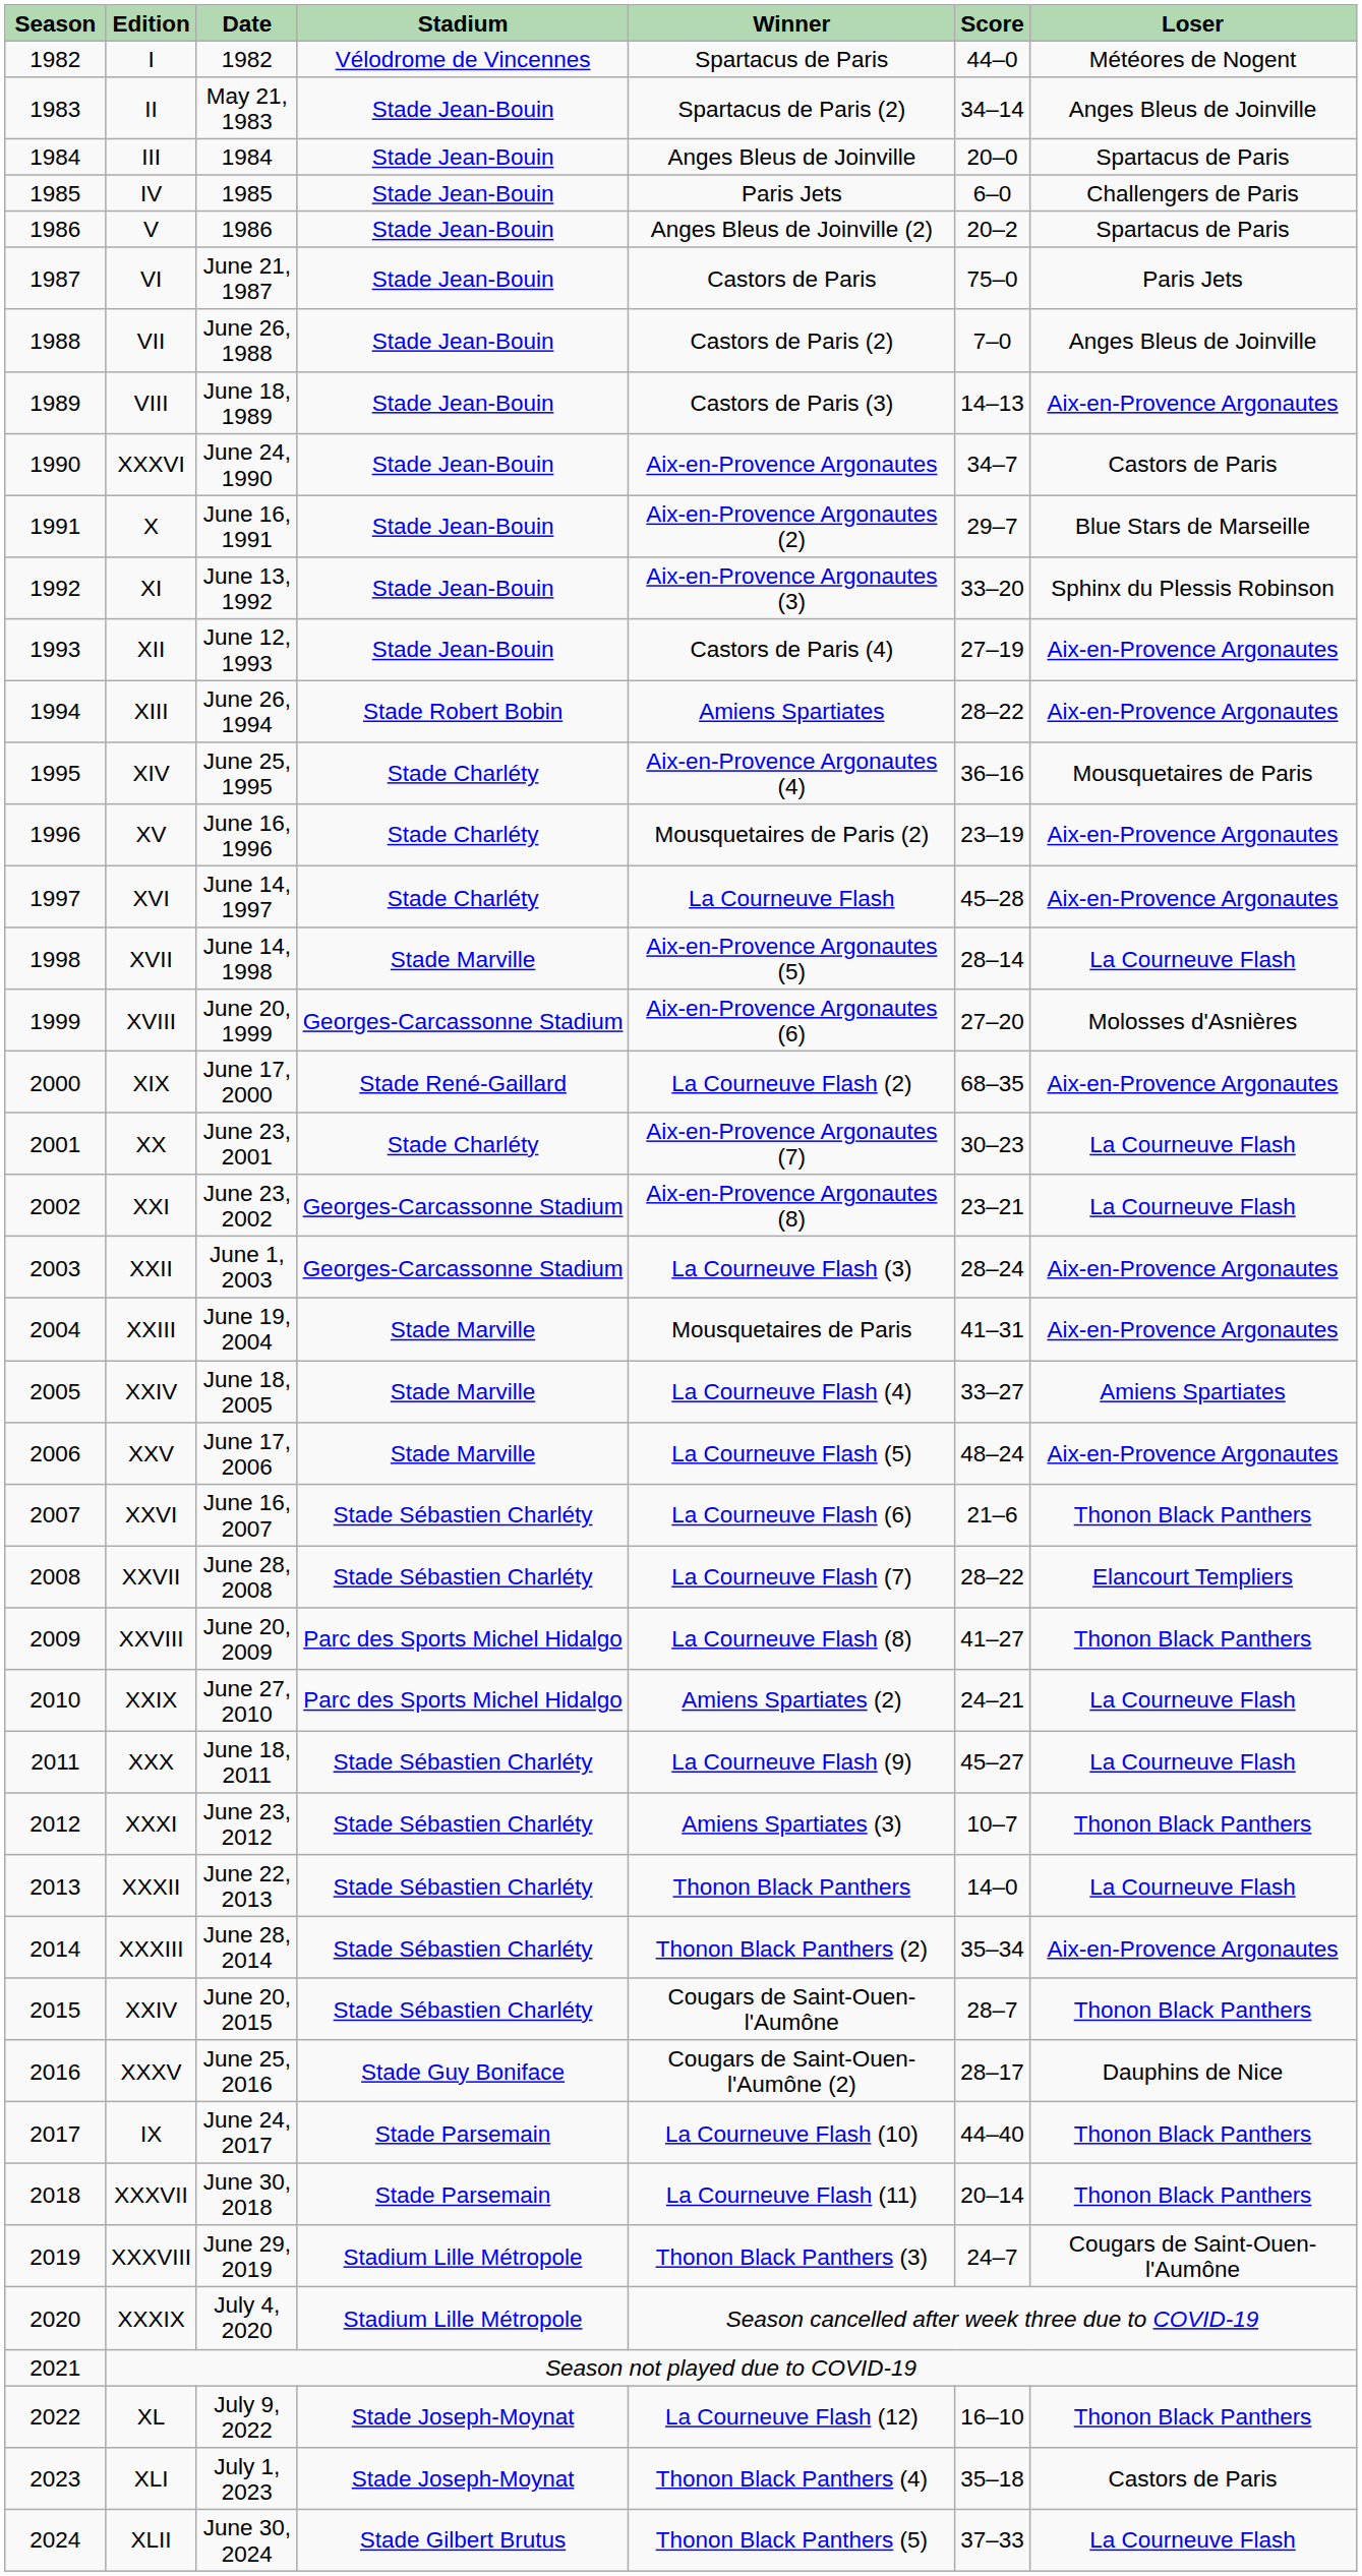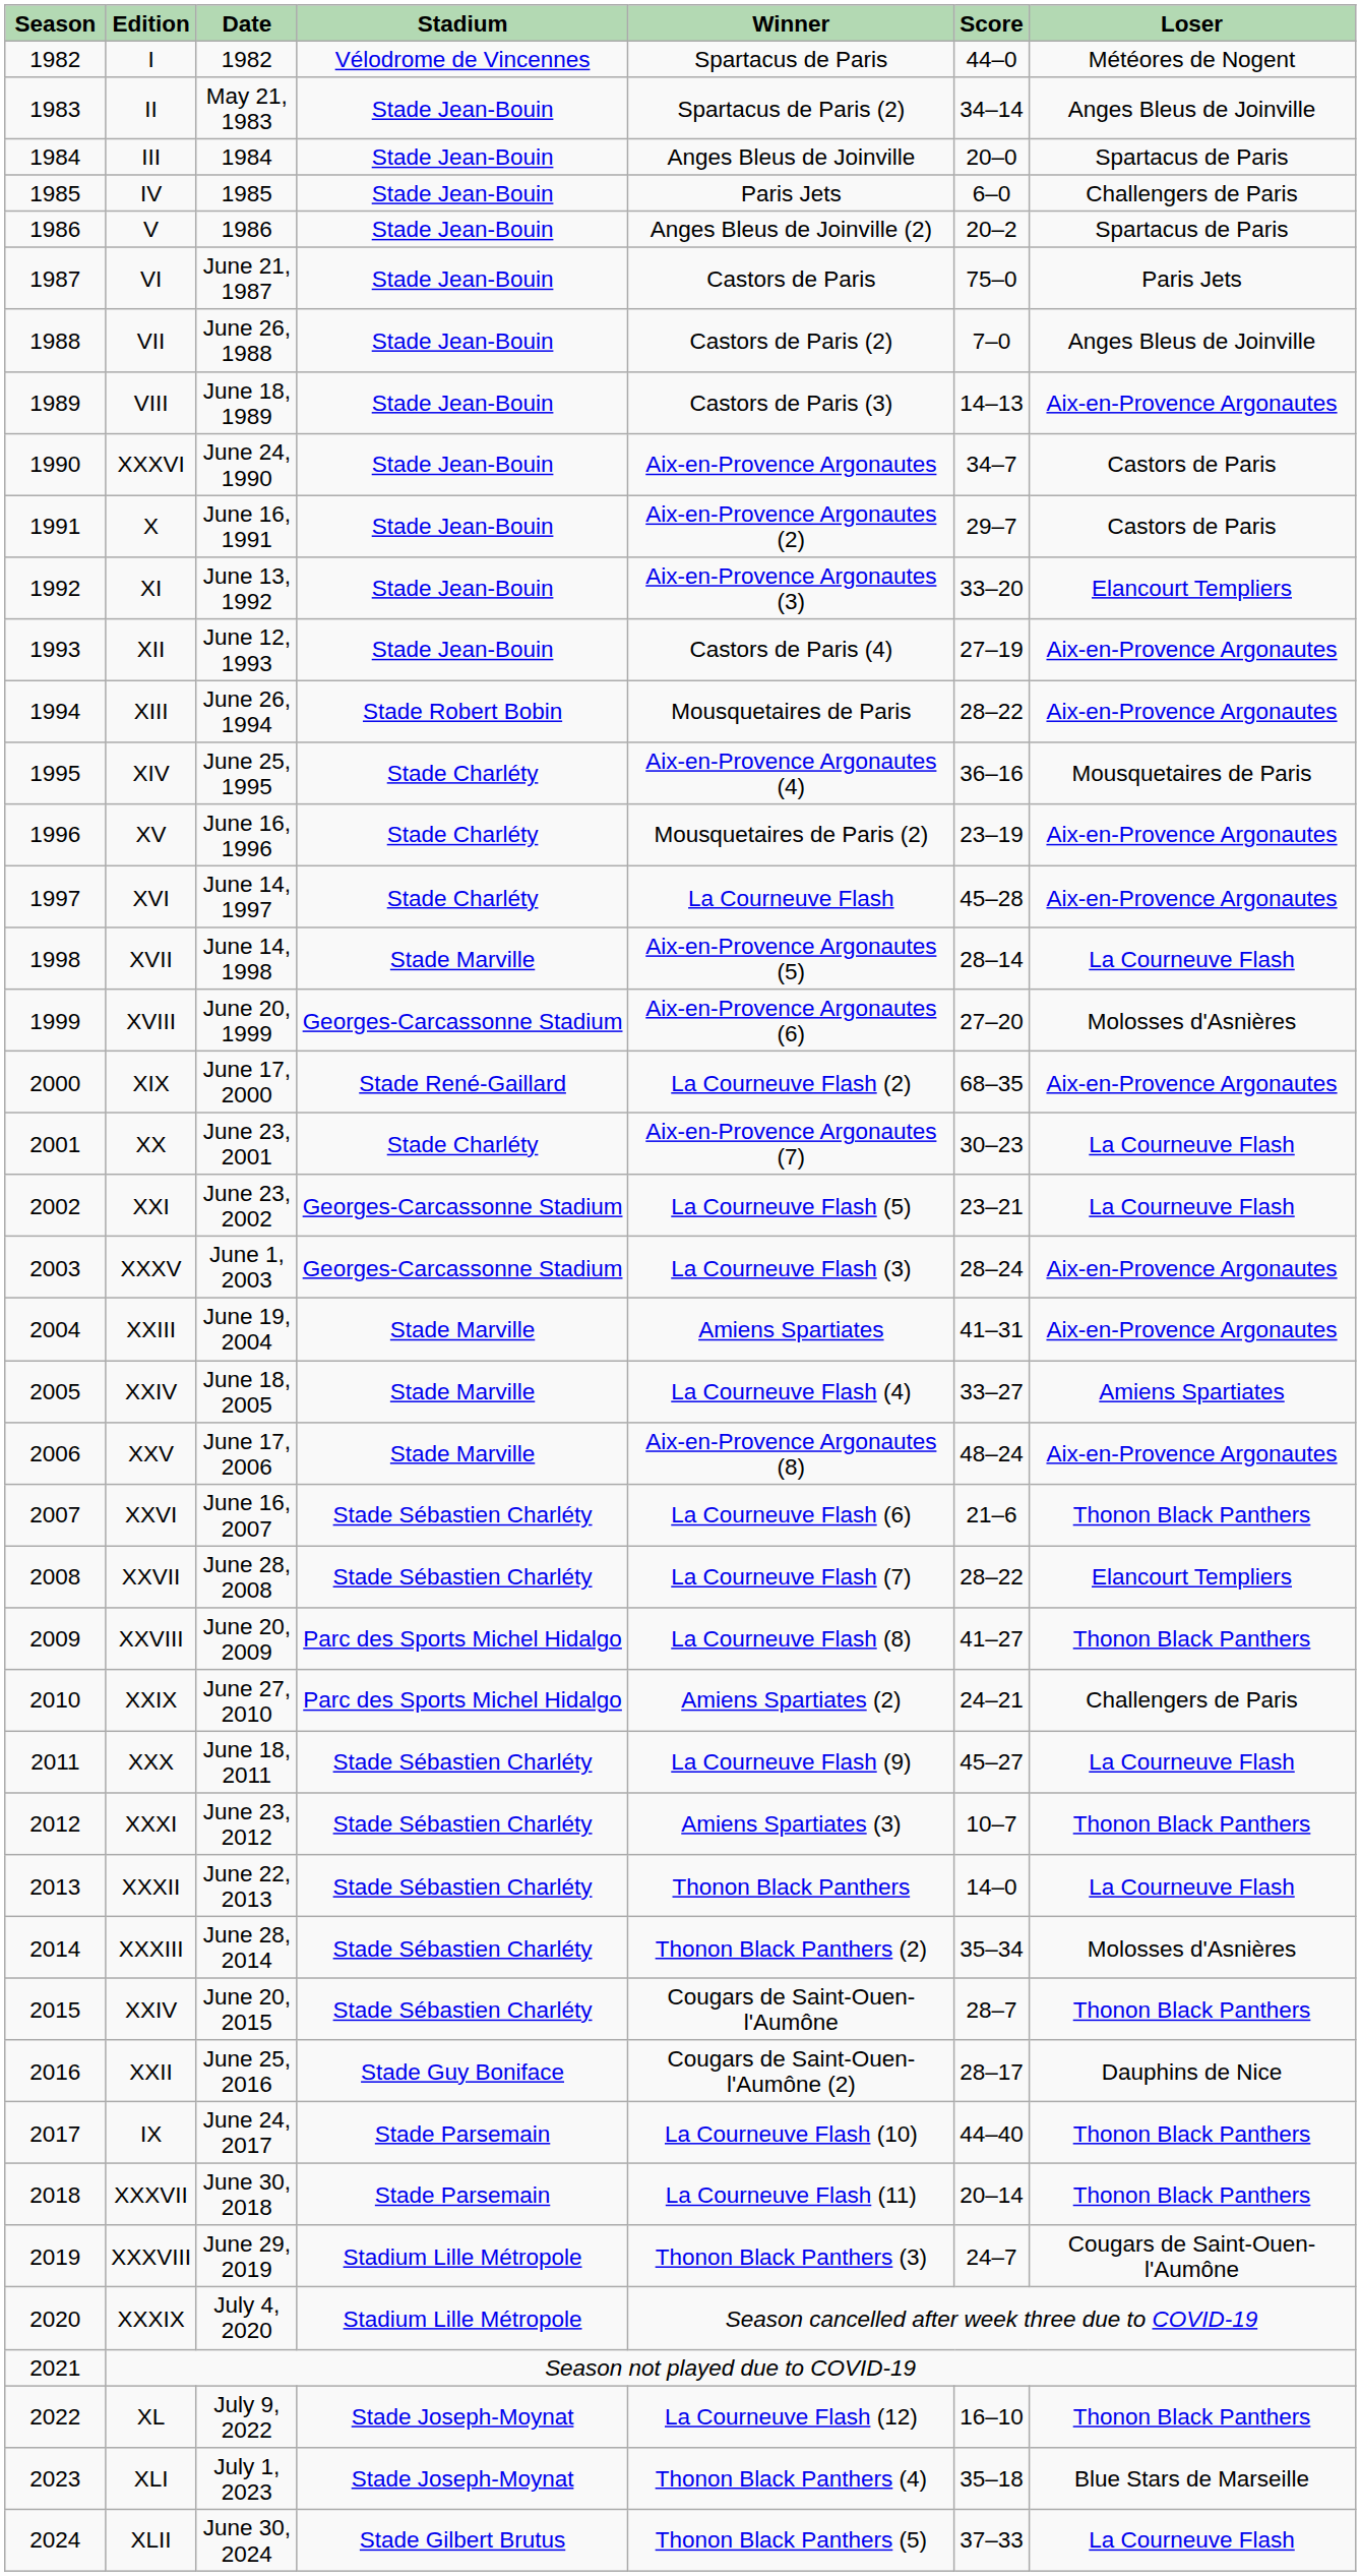 <table class="wikitable sortable" style="font-size:95%; text-align:center;">
 <tr>
 <th scope="col" style="background-color:#B3D9B3; width:60px">Season</th>
 <th scope="col" style="background-color:#B3D9B3;" width="10">Edition</th>
 <th scope="col" style="background-color:#B3D9B3;" width="60">Date</th>
 <th scope="col" style="background-color:#B3D9B3;">Stadium</th>
 <th scope="col" style="background-color:#B3D9B3;" width="210">Winner</th>
 <th scope="col" style="background-color:#B3D9B3;" width="40">Score</th>
 <th scope="col" style="background-color:#B3D9B3;" width="210">Loser</th>
 </tr>
 <tr>
 <td>1982</td>
 <td>I</td>
 <td>1982</td>
 <td><a href='#'>Vélodrome de Vincennes</a></td>
 <td>Spartacus de Paris</td>
 <td style="text-align:center">44–0</td>
 <td>Météores de Nogent</td>
 </tr>
 <tr>
 <td>1983</td>
 <td>II</td>
 <td>May 21, 1983</td>
 <td><a href='#'>Stade Jean-Bouin</a></td>
 <td>Spartacus de Paris (2)</td>
 <td style="text-align:center">34–14</td>
 <td>Anges Bleus de Joinville</td>
 </tr>
 <tr>
 <td>1984</td>
 <td>III</td>
 <td>1984</td>
 <td><a href='#'>Stade Jean-Bouin</a></td>
 <td>Anges Bleus de Joinville</td>
 <td style="text-align:center">20–0</td>
 <td>Spartacus de Paris</td>
 </tr>
 <tr>
 <td>1985</td>
 <td>IV</td>
 <td>1985</td>
 <td><a href='#'>Stade Jean-Bouin</a></td>
 <td>Paris Jets</td>
 <td align="center">6–0</td>
 <td>Challengers de Paris</td>
 </tr>
 <tr>
 <td>1986</td>
 <td>V</td>
 <td>1986</td>
 <td><a href='#'>Stade Jean-Bouin</a></td>
 <td>Anges Bleus de Joinville (2)</td>
 <td align="center">20–2</td>
 <td>Spartacus de Paris</td>
 </tr>
 <tr>
 <td>1987</td>
 <td>VI</td>
 <td>June 21, 1987</td>
 <td><a href='#'>Stade Jean-Bouin</a></td>
 <td>Castors de Paris</td>
 <td style="text-align:center">75–0</td>
 <td>Paris Jets</td>
 </tr>
 <tr>
 <td>1988</td>
 <td>VII</td>
 <td>June 26, 1988</td>
 <td><a href='#'>Stade Jean-Bouin</a></td>
 <td>Castors de Paris (2)</td>
 <td style="text-align:center">7–0</td>
 <td>Anges Bleus de Joinville</td>
 </tr>
 <tr>
 <td>1989</td>
 <td>VIII</td>
 <td>June 18, 1989</td>
 <td><a href='#'>Stade Jean-Bouin</a></td>
 <td>Castors de Paris (3)</td>
 <td align="center">14–13</td>
 <td><a href='#'>Aix-en-Provence Argonautes</a></td>
 </tr>
 <tr>
 <td>1990</td>
 <td>XXXVI</td>
 <td>June 24, 1990</td>
 <td><a href='#'>Stade Jean-Bouin</a></td>
 <td><a href='#'>Aix-en-Provence Argonautes</a></td>
 <td style="text-align:center">34–7</td>
 <td>Castors de Paris</td>
 </tr>
 <tr>
 <td>1991</td>
 <td>X</td>
 <td>June 16, 1991</td>
 <td><a href='#'>Stade Jean-Bouin</a></td>
 <td><a href='#'>Aix-en-Provence Argonautes</a> (2)</td>
 <td align="center">29–7</td>
-<td>Blue Stars de Marseille</td>
+<td>Castors de Paris</td>
 </tr>
 <tr>
 <td>1992</td>
 <td>XI</td>
 <td>June 13, 1992</td>
 <td><a href='#'>Stade Jean-Bouin</a></td>
 <td><a href='#'>Aix-en-Provence Argonautes</a> (3)</td>
 <td align="center">33–20</td>
-<td>Sphinx du Plessis Robinson</td>
+<td><a href='#'>Elancourt Templiers</a></td>
 </tr>
 <tr>
 <td>1993</td>
 <td>XII</td>
 <td>June 12, 1993</td>
 <td><a href='#'>Stade Jean-Bouin</a></td>
 <td>Castors de Paris (4)</td>
 <td align="center">27–19</td>
 <td><a href='#'>Aix-en-Provence Argonautes</a></td>
 </tr>
 <tr>
 <td>1994</td>
 <td>XIII</td>
 <td>June 26, 1994</td>
 <td><a href='#'>Stade Robert Bobin</a></td>
-<td><a href='#'>Amiens Spartiates</a></td>
+<td>Mousquetaires de Paris</td>
 <td align="center">28–22</td>
 <td><a href='#'>Aix-en-Provence Argonautes</a></td>
 </tr>
 <tr>
 <td>1995</td>
 <td>XIV</td>
 <td>June 25, 1995</td>
 <td><a href='#'>Stade Charléty</a></td>
 <td><a href='#'>Aix-en-Provence Argonautes</a> (4)</td>
 <td align="center">36–16</td>
 <td>Mousquetaires de Paris</td>
 </tr>
 <tr>
 <td>1996</td>
 <td>XV</td>
 <td>June 16, 1996</td>
 <td><a href='#'>Stade Charléty</a></td>
 <td>Mousquetaires de Paris (2)</td>
 <td align="center">23–19</td>
 <td><a href='#'>Aix-en-Provence Argonautes</a></td>
 </tr>
 <tr>
 <td>1997</td>
 <td>XVI</td>
 <td>June 14, 1997</td>
 <td><a href='#'>Stade Charléty</a></td>
 <td><a href='#'>La Courneuve Flash</a></td>
 <td align="center">45–28</td>
 <td><a href='#'>Aix-en-Provence Argonautes</a></td>
 </tr>
 <tr>
 <td>1998</td>
 <td>XVII</td>
 <td>June 14, 1998</td>
 <td><a href='#'>Stade Marville</a></td>
 <td><a href='#'>Aix-en-Provence Argonautes</a> (5)</td>
 <td align="center">28–14</td>
 <td><a href='#'>La Courneuve Flash</a></td>
 </tr>
 <tr>
 <td>1999</td>
 <td>XVIII</td>
 <td>June 20, 1999</td>
 <td><a href='#'>Georges-Carcassonne Stadium</a></td>
 <td><a href='#'>Aix-en-Provence Argonautes</a> (6)</td>
 <td align="center">27–20</td>
 <td>Molosses d'Asnières</td>
 </tr>
 <tr>
 <td>2000</td>
 <td>XIX</td>
 <td>June 17, 2000</td>
 <td><a href='#'>Stade René-Gaillard</a></td>
 <td><a href='#'>La Courneuve Flash</a> (2)</td>
 <td align="center">68–35</td>
 <td><a href='#'>Aix-en-Provence Argonautes</a></td>
 </tr>
 <tr>
 <td>2001</td>
 <td>XX</td>
 <td>June 23, 2001</td>
 <td><a href='#'>Stade Charléty</a></td>
 <td><a href='#'>Aix-en-Provence Argonautes</a> (7)</td>
 <td align="center">30–23</td>
 <td><a href='#'>La Courneuve Flash</a></td>
 </tr>
 <tr>
 <td>2002</td>
 <td>XXI</td>
 <td>June 23, 2002</td>
 <td><a href='#'>Georges-Carcassonne Stadium</a></td>
-<td><a href='#'>Aix-en-Provence Argonautes</a> (8)</td>
+<td><a href='#'>La Courneuve Flash</a> (5)</td>
 <td align="center">23–21</td>
 <td><a href='#'>La Courneuve Flash</a></td>
 </tr>
 <tr>
 <td>2003</td>
-<td>XXII</td>
+<td>XXXV</td>
 <td>June 1, 2003</td>
 <td><a href='#'>Georges-Carcassonne Stadium</a></td>
 <td><a href='#'>La Courneuve Flash</a> (3)</td>
 <td style="text-align:center">28–24</td>
 <td><a href='#'>Aix-en-Provence Argonautes</a></td>
 </tr>
 <tr>
 <td>2004</td>
 <td>XXIII</td>
 <td>June 19, 2004</td>
 <td><a href='#'>Stade Marville</a></td>
-<td>Mousquetaires de Paris</td>
+<td><a href='#'>Amiens Spartiates</a></td>
 <td style="text-align:center">41–31</td>
 <td><a href='#'>Aix-en-Provence Argonautes</a></td>
 </tr>
 <tr>
 <td>2005</td>
 <td>XXIV</td>
 <td>June 18, 2005</td>
 <td><a href='#'>Stade Marville</a></td>
 <td><a href='#'>La Courneuve Flash</a> (4)</td>
 <td style="text-align:center">33–27</td>
 <td><a href='#'>Amiens Spartiates</a></td>
 </tr>
 <tr>
 <td>2006</td>
 <td>XXV</td>
 <td>June 17, 2006</td>
 <td><a href='#'>Stade Marville</a></td>
-<td><a href='#'>La Courneuve Flash</a> (5)</td>
+<td><a href='#'>Aix-en-Provence Argonautes</a> (8)</td>
 <td style="text-align:center">48–24</td>
 <td><a href='#'>Aix-en-Provence Argonautes</a></td>
 </tr>
 <tr>
 <td>2007</td>
 <td>XXVI</td>
 <td>June 16, 2007</td>
 <td><a href='#'>Stade Sébastien Charléty</a></td>
 <td><a href='#'>La Courneuve Flash</a> (6)</td>
 <td style="text-align:center">21–6</td>
 <td><a href='#'>Thonon Black Panthers</a></td>
 </tr>
 <tr>
 <td>2008</td>
 <td>XXVII</td>
 <td>June 28, 2008</td>
 <td><a href='#'>Stade Sébastien Charléty</a></td>
 <td><a href='#'>La Courneuve Flash</a> (7)</td>
 <td align="center">28–22</td>
 <td><a href='#'>Elancourt Templiers</a></td>
 </tr>
 <tr>
 <td>2009</td>
 <td>XXVIII</td>
 <td>June 20, 2009</td>
 <td><a href='#'>Parc des Sports Michel Hidalgo</a></td>
 <td><a href='#'>La Courneuve Flash</a> (8)</td>
 <td align="center">41–27</td>
 <td><a href='#'>Thonon Black Panthers</a></td>
 </tr>
 <tr>
 <td>2010</td>
 <td>XXIX</td>
 <td>June 27, 2010</td>
 <td><a href='#'>Parc des Sports Michel Hidalgo</a></td>
 <td><a href='#'>Amiens Spartiates</a> (2)</td>
 <td align="center">24–21</td>
-<td><a href='#'>La Courneuve Flash</a></td>
+<td>Challengers de Paris</td>
 </tr>
 <tr>
 <td>2011</td>
 <td>XXX</td>
 <td>June 18, 2011</td>
 <td><a href='#'>Stade Sébastien Charléty</a></td>
 <td><a href='#'>La Courneuve Flash</a> (9)</td>
 <td align="center">45–27</td>
 <td><a href='#'>La Courneuve Flash</a></td>
 </tr>
 <tr>
 <td>2012</td>
 <td>XXXI</td>
 <td>June 23, 2012</td>
 <td><a href='#'>Stade Sébastien Charléty</a></td>
 <td><a href='#'>Amiens Spartiates</a> (3)</td>
 <td align="center">10–7</td>
 <td><a href='#'>Thonon Black Panthers</a></td>
 </tr>
 <tr>
 <td>2013</td>
 <td>XXXII</td>
 <td>June 22, 2013</td>
 <td><a href='#'>Stade Sébastien Charléty</a></td>
 <td><a href='#'>Thonon Black Panthers</a></td>
 <td align="center">14–0</td>
 <td><a href='#'>La Courneuve Flash</a></td>
 </tr>
 <tr>
 <td>2014</td>
 <td>XXXIII</td>
 <td>June 28, 2014</td>
 <td><a href='#'>Stade Sébastien Charléty</a></td>
 <td><a href='#'>Thonon Black Panthers</a> (2)</td>
 <td style="text-align:center">35–34</td>
-<td><a href='#'>Aix-en-Provence Argonautes</a></td>
+<td>Molosses d'Asnières</td>
 </tr>
 <tr>
 <td>2015</td>
 <td>XXIV</td>
 <td>June 20, 2015</td>
 <td><a href='#'>Stade Sébastien Charléty</a></td>
 <td>Cougars de Saint-Ouen-l'Aumône</td>
 <td style="text-align:center">28–7</td>
 <td><a href='#'>Thonon Black Panthers</a></td>
 </tr>
 <tr>
 <td>2016</td>
-<td>XXXV</td>
+<td>XXII</td>
 <td>June 25, 2016</td>
 <td><a href='#'>Stade Guy Boniface</a></td>
 <td>Cougars de Saint-Ouen-l'Aumône (2)</td>
 <td style="text-align:center">28–17</td>
 <td>Dauphins de Nice</td>
 </tr>
 <tr>
 <td>2017</td>
 <td>IX</td>
 <td>June 24, 2017</td>
 <td><a href='#'>Stade Parsemain</a></td>
 <td><a href='#'>La Courneuve Flash</a> (10)</td>
 <td style="text-align:center">44–40</td>
 <td><a href='#'>Thonon Black Panthers</a></td>
 </tr>
 <tr>
 <td>2018</td>
 <td>XXXVII</td>
 <td>June 30, 2018</td>
 <td><a href='#'>Stade Parsemain</a></td>
 <td><a href='#'>La Courneuve Flash</a> (11)</td>
 <td style="text-align:center">20–14</td>
 <td><a href='#'>Thonon Black Panthers</a></td>
 </tr>
 <tr>
 <td>2019</td>
 <td>XXXVIII</td>
 <td>June 29, 2019</td>
 <td><a href='#'>Stadium Lille Métropole</a></td>
 <td><a href='#'>Thonon Black Panthers</a> (3)</td>
 <td style="text-align:center">24–7</td>
 <td>Cougars de Saint-Ouen-l'Aumône</td>
 </tr>
 <tr>
 <td>2020</td>
 <td>XXXIX</td>
 <td>July 4, 2020</td>
 <td><a href='#'>Stadium Lille Métropole</a></td>
 <td colspan="3" align="center"><em>Season cancelled after week three due to <a href='#'>COVID-19</a></em></td>
 </tr>
 <tr>
 <td>2021</td>
 <td colspan="6" align="center"><em>Season not played due to COVID-19</em></td>
 </tr>
 <tr>
 <td>2022</td>
 <td>XL</td>
 <td>July 9, 2022</td>
 <td><a href='#'>Stade Joseph-Moynat</a></td>
 <td><a href='#'>La Courneuve Flash</a> (12)</td>
 <td style="text-align:center">16–10</td>
 <td><a href='#'>Thonon Black Panthers</a></td>
 </tr>
 <tr>
 <td>2023</td>
 <td>XLI</td>
 <td>July 1, 2023</td>
 <td><a href='#'>Stade Joseph-Moynat</a></td>
 <td><a href='#'>Thonon Black Panthers</a> (4)</td>
 <td style="text-align:center">35–18</td>
-<td>Castors de Paris</td>
+<td>Blue Stars de Marseille</td>
 </tr>
 <tr>
 <td>2024</td>
 <td>XLII</td>
 <td>June 30, 2024</td>
 <td><a href='#'>Stade Gilbert Brutus</a></td>
 <td><a href='#'>Thonon Black Panthers</a> (5)</td>
 <td style="text-align:center">37–33</td>
 <td><a href='#'>La Courneuve Flash</a></td>
 </tr>
 </table>
